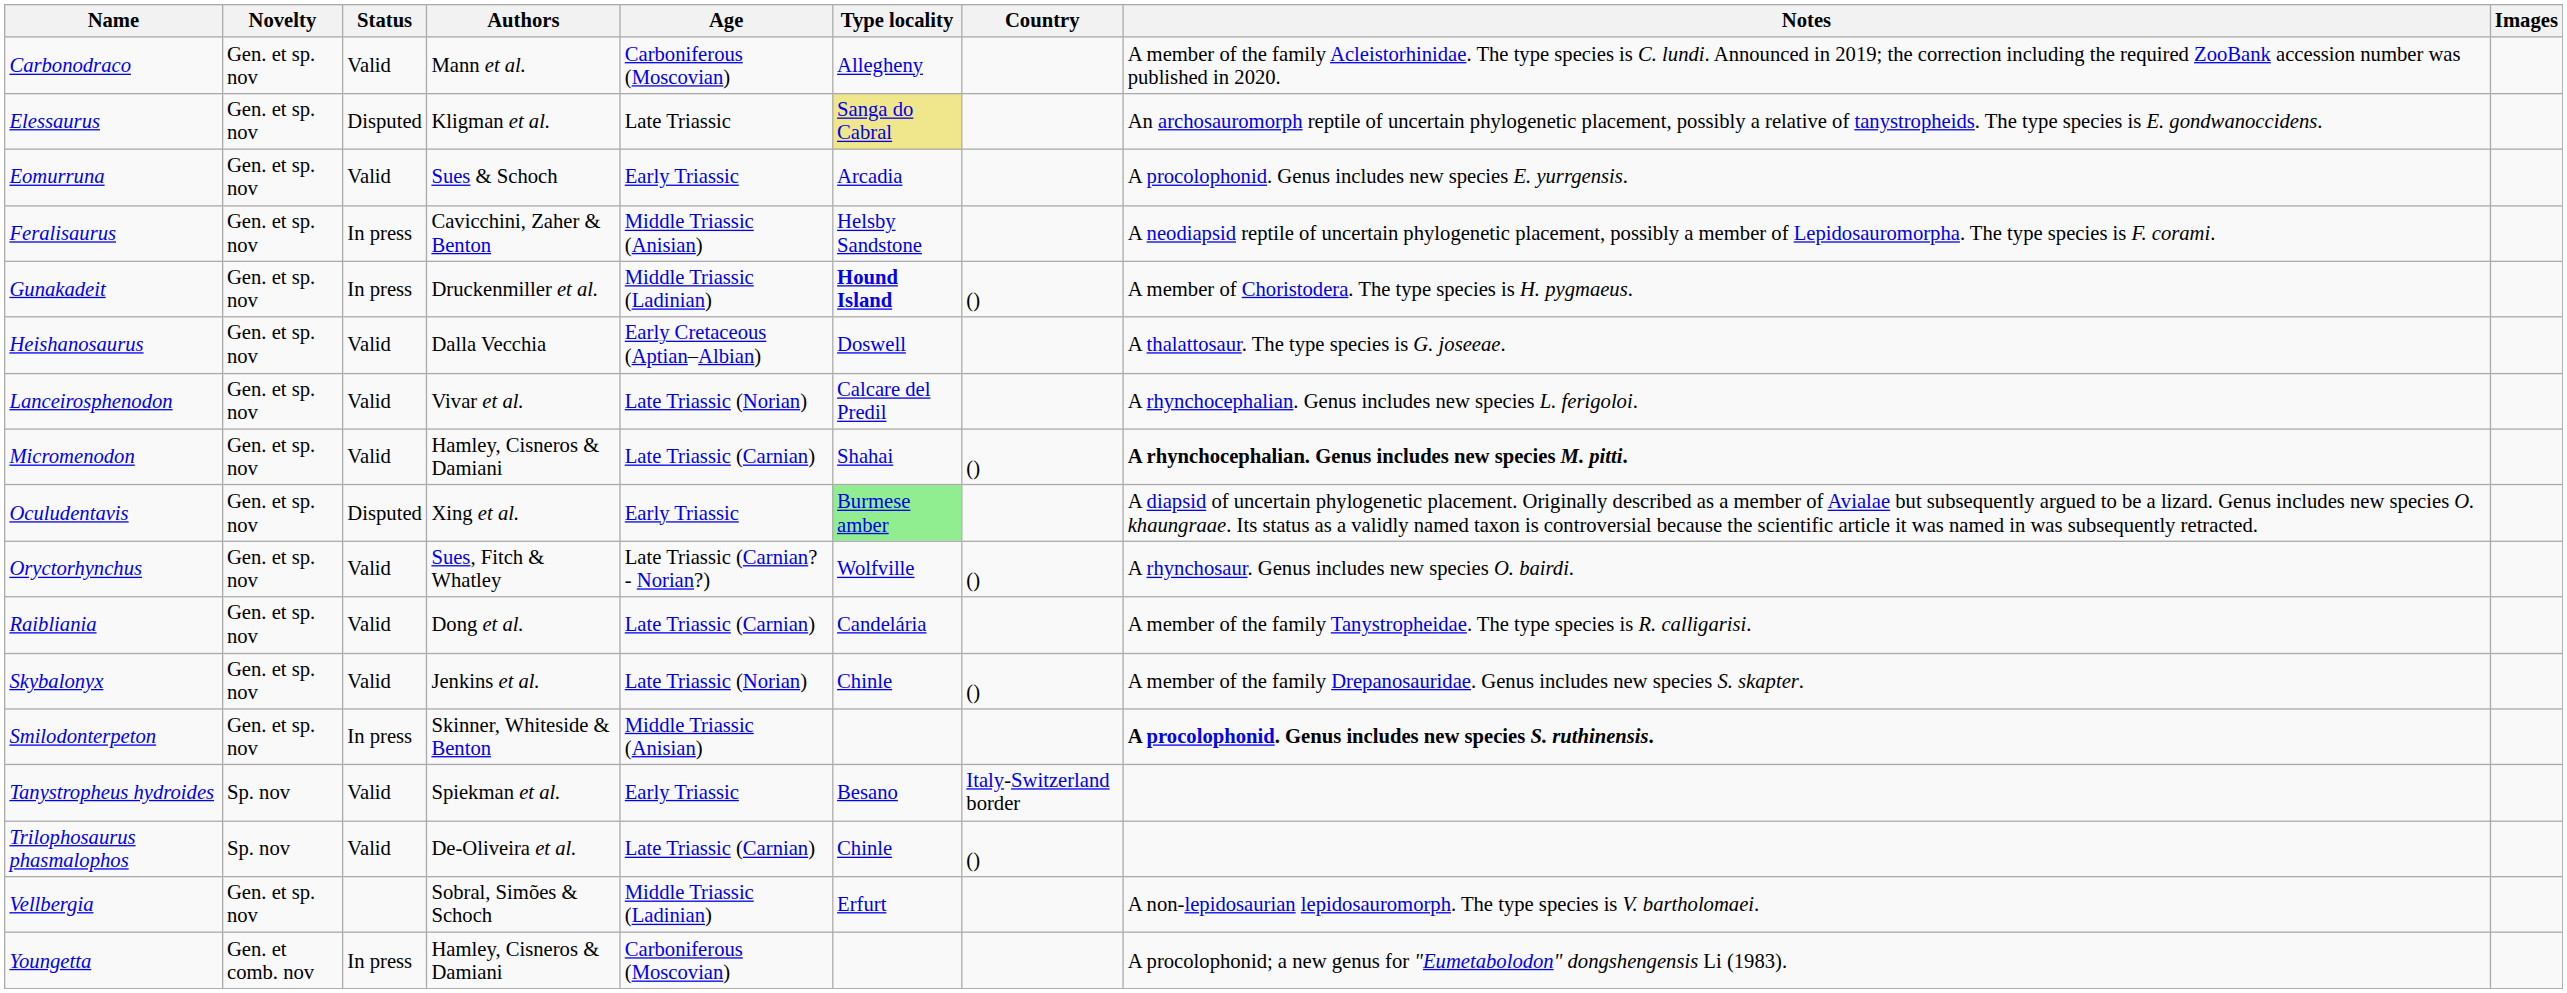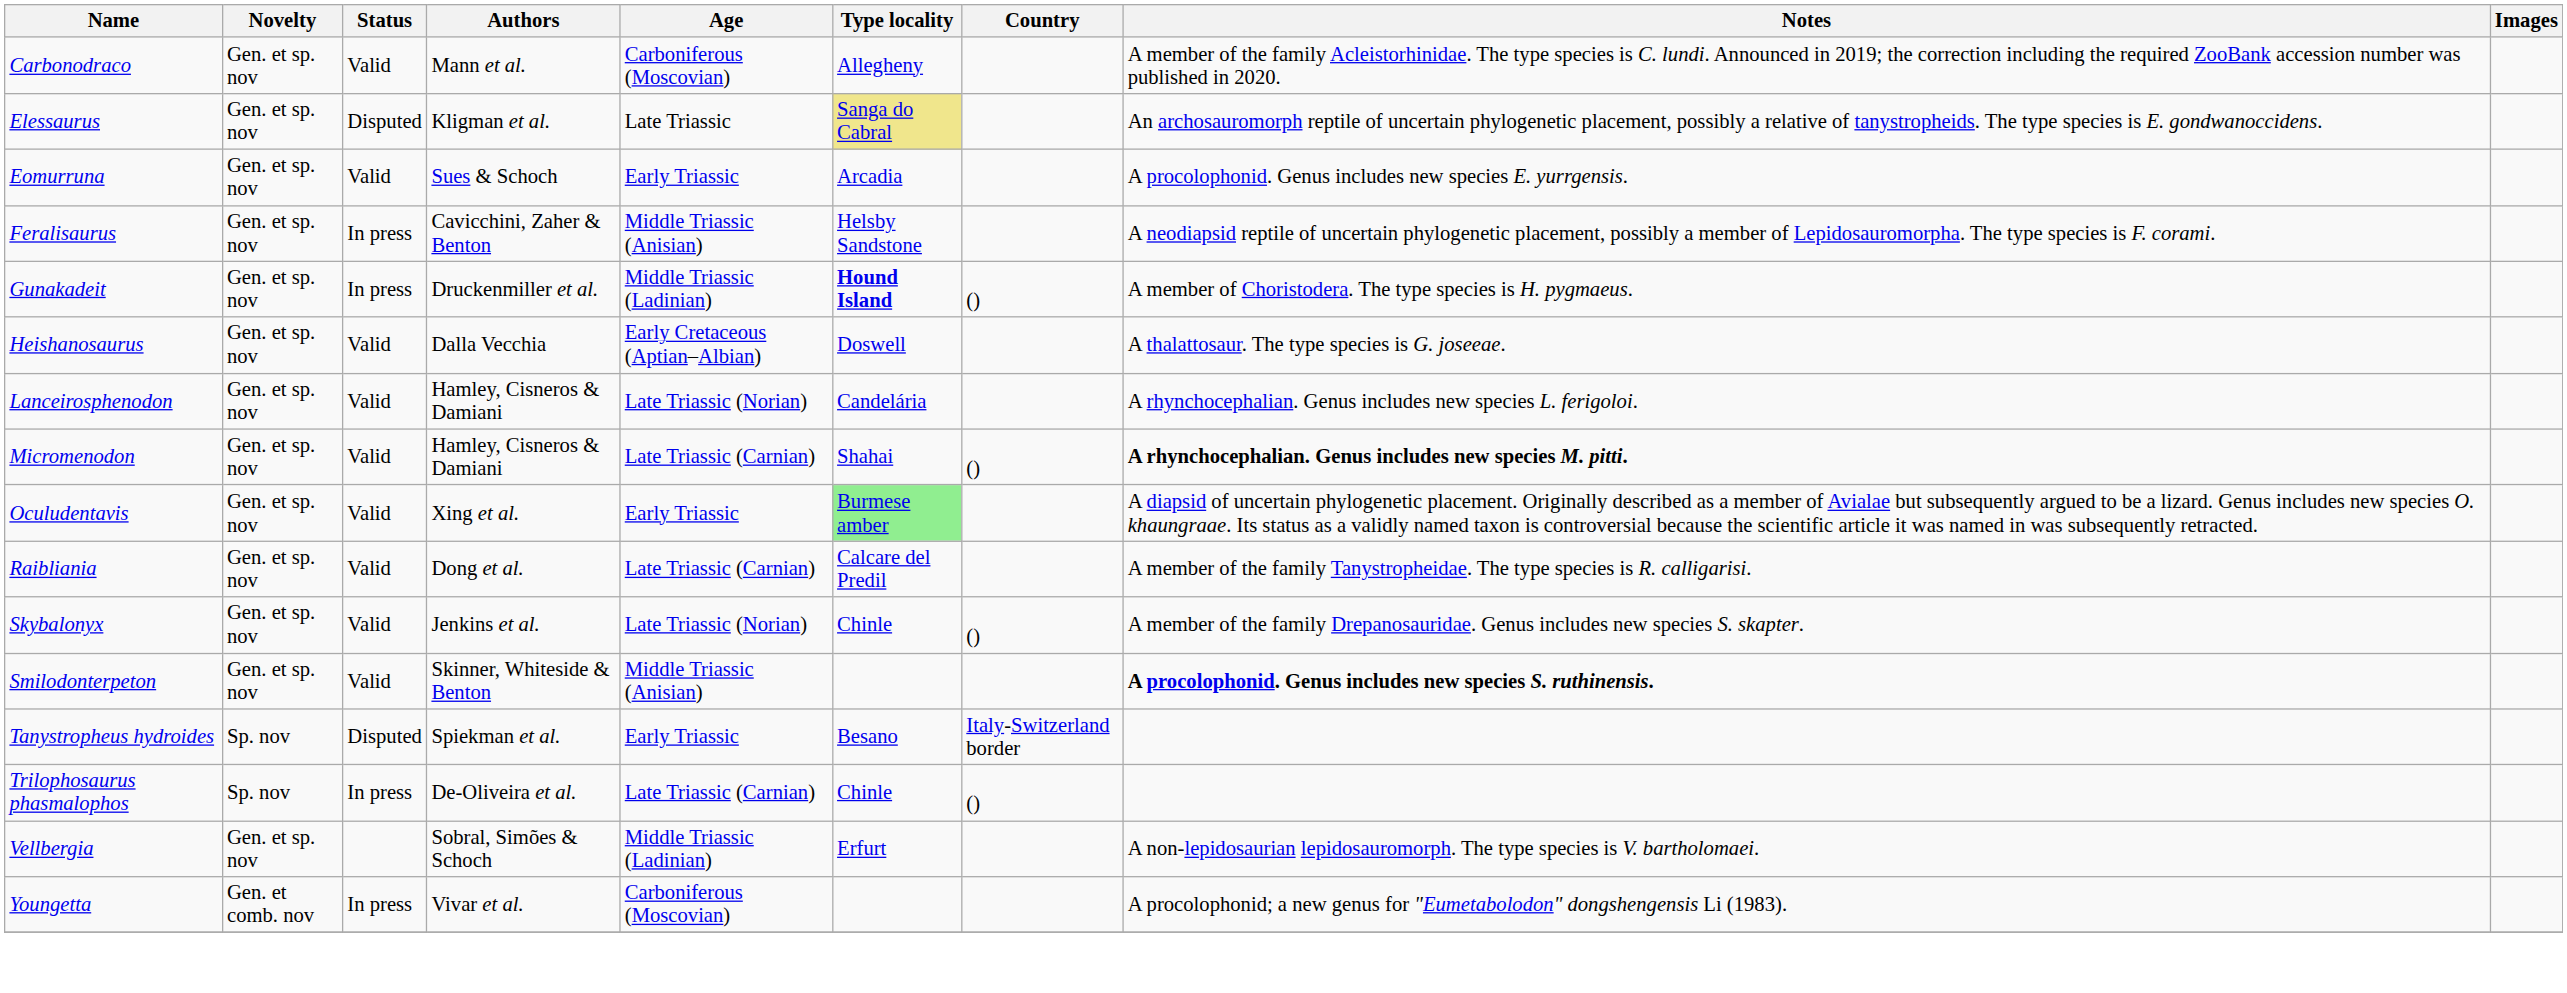 <table class="wikitable sortable" align="center" width="100%">
 <tr>
 <th>Name</th>
 <th>Novelty</th>
 <th>Status</th>
 <th>Authors</th>
 <th>Age</th>
 <th>Type locality</th>
 <th>Country</th>
 <th>Notes</th>
 <th>Images</th>
 </tr>
 <tr>
 <td><em><a href='#'>Carbonodraco</a></em></td>
 <td>Gen. et sp. nov</td>
 <td>Valid</td>
 <td>Mann <em>et al.</em></td>
 <td><a href='#'>Carboniferous</a> (<a href='#'>Moscovian</a>)</td>
 <td><a href='#'>Allegheny</a></td>
 <td></td>
 <td>A member of the family <a href='#'>Acleistorhinidae</a>. The type species is <em>C. lundi</em>. Announced in 2019; the correction including the required <a href='#'>ZooBank</a> accession number was published in 2020.</td>
 <td></td>
 </tr>
 <tr>
 <td><em><a href='#'>Elessaurus</a></em></td>
 <td>Gen. et sp. nov</td>
 <td>Disputed</td>
 <td>Kligman <em>et al.</em></td>
 <td>Late Triassic</td>
 <td style="background: khaki;"><a href='#'>Sanga do Cabral</a></td>
 <td></td>
 <td>An <a href='#'>archosauromorph</a> reptile of uncertain phylogenetic placement, possibly a relative of <a href='#'>tanystropheids</a>. The type species is <em>E. gondwanoccidens</em>.</td>
 <td><br></td>
 </tr>
 <tr>
 <td><em><a href='#'>Eomurruna</a></em></td>
 <td>Gen. et sp. nov</td>
 <td>Valid</td>
 <td><a href='#'>Sues</a> & Schoch</td>
 <td><a href='#'>Early Triassic</a></td>
 <td><a href='#'>Arcadia</a></td>
 <td></td>
 <td>A <a href='#'>procolophonid</a>. Genus includes new species <em>E. yurrgensis</em>.</td>
 <td></td>
 </tr>
 <tr>
 <td><em><a href='#'>Feralisaurus</a></em></td>
 <td>Gen. et sp. nov</td>
 <td>In press</td>
 <td>Cavicchini, Zaher & <a href='#'>Benton</a></td>
 <td><a href='#'>Middle Triassic</a> (<a href='#'>Anisian</a>)</td>
 <td><a href='#'>Helsby Sandstone</a></td>
 <td></td>
 <td>A <a href='#'>neodiapsid</a> reptile of uncertain phylogenetic placement, possibly a member of <a href='#'>Lepidosauromorpha</a>. The type species is <em>F. corami</em>.</td>
 <td></td>
 </tr>
 <tr>
 <td><em><a href='#'>Gunakadeit</a></em></td>
 <td>Gen. et sp. nov</td>
 <td>In press</td>
 <td>Druckenmiller <em>et al.</em></td>
 <td><a href='#'>Middle Triassic</a> (<a href='#'>Ladinian</a>)</td>
 <td><strong><a href='#'>Hound Island</a></strong></td>
 <td><br>()</td>
 <td>A member of <a href='#'>Choristodera</a>. The type species is <em>H. pygmaeus</em>.</td>
 <td></td>
 </tr>
 <tr>
 <td><em><a href='#'>Heishanosaurus</a></em></td>
 <td>Gen. et sp. nov</td>
 <td>Valid</td>
 <td>Dalla Vecchia</td>
 <td><a href='#'>Early Cretaceous</a> (<a href='#'>Aptian</a>–<a href='#'>Albian</a>)</td>
 <td><a href='#'>Doswell</a></td>
 <td></td>
 <td>A <a href='#'>thalattosaur</a>. The type species is <em>G. joseeae</em>.</td>
 <td></td>
 </tr>
 <tr>
 <td><em><a href='#'>Lanceirosphenodon</a></em></td>
 <td>Gen. et sp. nov</td>
 <td>Valid</td>
-<td>Vivar <em>et al.</em></td>
+<td>Hamley, Cisneros & Damiani</td>
 <td><a href='#'>Late Triassic</a> (<a href='#'>Norian</a>)</td>
-<td><a href='#'>Calcare del Predil</a></td>
+<td><a href='#'>Candelária</a></td>
 <td></td>
 <td>A <a href='#'>rhynchocephalian</a>. Genus includes new species <em>L. ferigoloi</em>.</td>
 <td></td>
 </tr>
 <tr>
 <td><em><a href='#'>Micromenodon</a></em></td>
 <td>Gen. et sp. nov</td>
 <td>Valid</td>
 <td>Hamley, Cisneros & Damiani</td>
 <td><a href='#'>Late Triassic</a> (<a href='#'>Carnian</a>)</td>
 <td><a href='#'>Shahai</a></td>
 <td><br>()</td>
 <td><strong>A rhynchocephalian. Genus includes new species <em>M. pitti</em>.</strong></td>
 <td></td>
 </tr>
 <tr>
 <td><em><a href='#'>Oculudentavis</a></em></td>
 <td>Gen. et sp. nov</td>
-<td>Disputed</td>
+<td>Valid</td>
 <td>Xing <em>et al.</em></td>
 <td><a href='#'>Early Triassic</a></td>
 <td style="background: lightgreen;"><a href='#'>Burmese amber</a></td>
 <td></td>
 <td>A <a href='#'>diapsid</a> of uncertain phylogenetic placement. Originally described as a member of <a href='#'>Avialae</a> but subsequently argued to be a lizard. Genus includes new species <em>O. khaungraae</em>. Its status as a validly named taxon is controversial because the scientific article it was named in was subsequently retracted.</td>
 <td></td>
 </tr>
 <tr>
-<td><em><a href='#'>Oryctorhynchus</a></em></td>
-<td>Gen. et sp. nov</td>
-<td>Valid</td>
-<td><a href='#'>Sues</a>, Fitch & Whatley</td>
-<td>Late Triassic (<a href='#'>Carnian</a>? - <a href='#'>Norian</a>?)</td>
-<td><a href='#'>Wolfville</a></td>
-<td><br>()</td>
-<td>A <a href='#'>rhynchosaur</a>. Genus includes new species <em>O. bairdi</em>.</td>
-<td></td>
-</tr>
-<tr>
 <td><em><a href='#'>Raibliania</a></em></td>
 <td>Gen. et sp. nov</td>
 <td>Valid</td>
 <td>Dong <em>et al.</em></td>
 <td><a href='#'>Late Triassic</a> (<a href='#'>Carnian</a>)</td>
-<td><a href='#'>Candelária</a></td>
+<td><a href='#'>Calcare del Predil</a></td>
 <td></td>
 <td>A member of the family <a href='#'>Tanystropheidae</a>. The type species is <em>R. calligarisi</em>.</td>
 <td></td>
 </tr>
 <tr>
 <td><em><a href='#'>Skybalonyx</a></em></td>
 <td>Gen. et sp. nov</td>
 <td>Valid</td>
 <td>Jenkins <em>et al.</em></td>
 <td><a href='#'>Late Triassic</a> (<a href='#'>Norian</a>)</td>
 <td><a href='#'>Chinle</a></td>
 <td><br>()</td>
 <td>A member of the family <a href='#'>Drepanosauridae</a>. Genus includes new species <em>S. skapter</em>.</td>
 <td></td>
 </tr>
 <tr>
 <td><em><a href='#'>Smilodonterpeton</a></em></td>
 <td>Gen. et sp. nov</td>
-<td>In press</td>
+<td>Valid</td>
 <td>Skinner, Whiteside & <a href='#'>Benton</a></td>
 <td><a href='#'>Middle Triassic</a> (<a href='#'>Anisian</a>)</td>
 <td></td>
 <td></td>
 <td><strong>A <a href='#'>procolophonid</a>. Genus includes new species <em>S. ruthinensis</em>.</strong></td>
 <td></td>
 </tr>
 <tr>
 <td><em><a href='#'>Tanystropheus hydroides</a></em></td>
 <td>Sp. nov</td>
-<td>Valid</td>
+<td>Disputed</td>
 <td>Spiekman <em>et al.</em></td>
 <td><a href='#'>Early Triassic</a></td>
 <td><a href='#'>Besano</a></td>
 <td><a href='#'>Italy</a>-<a href='#'>Switzerland</a> border</td>
 <td></td>
 <td></td>
 </tr>
 <tr>
 <td><em><a href='#'>Trilophosaurus phasmalophos</a></em></td>
 <td>Sp. nov</td>
-<td>Valid</td>
+<td>In press</td>
 <td>De-Oliveira <em>et al.</em></td>
 <td><a href='#'>Late Triassic</a> (<a href='#'>Carnian</a>)</td>
 <td><a href='#'>Chinle</a></td>
 <td><br>()</td>
 <td></td>
 <td><br></td>
 </tr>
 <tr>
 <td><em><a href='#'>Vellbergia</a></em></td>
 <td>Gen. et sp. nov</td>
 <td></td>
 <td>Sobral, Simões & Schoch</td>
 <td><a href='#'>Middle Triassic</a> (<a href='#'>Ladinian</a>)</td>
 <td><a href='#'>Erfurt</a></td>
 <td></td>
 <td>A non-<a href='#'>lepidosaurian</a> <a href='#'>lepidosauromorph</a>. The type species is <em>V. bartholomaei</em>.</td>
 <td></td>
 </tr>
 <tr>
 <td><em><a href='#'>Youngetta</a></em></td>
 <td>Gen. et comb. nov</td>
 <td>In press</td>
-<td>Hamley, Cisneros & Damiani</td>
+<td>Vivar <em>et al.</em></td>
 <td><a href='#'>Carboniferous</a> (<a href='#'>Moscovian</a>)</td>
 <td></td>
 <td></td>
 <td>A procolophonid; a new genus for <em>"<a href='#'>Eumetabolodon</a>" dongshengensis</em> Li (1983).</td>
 <td></td>
 </tr>
 <tr>
 </tr>
 </table>
